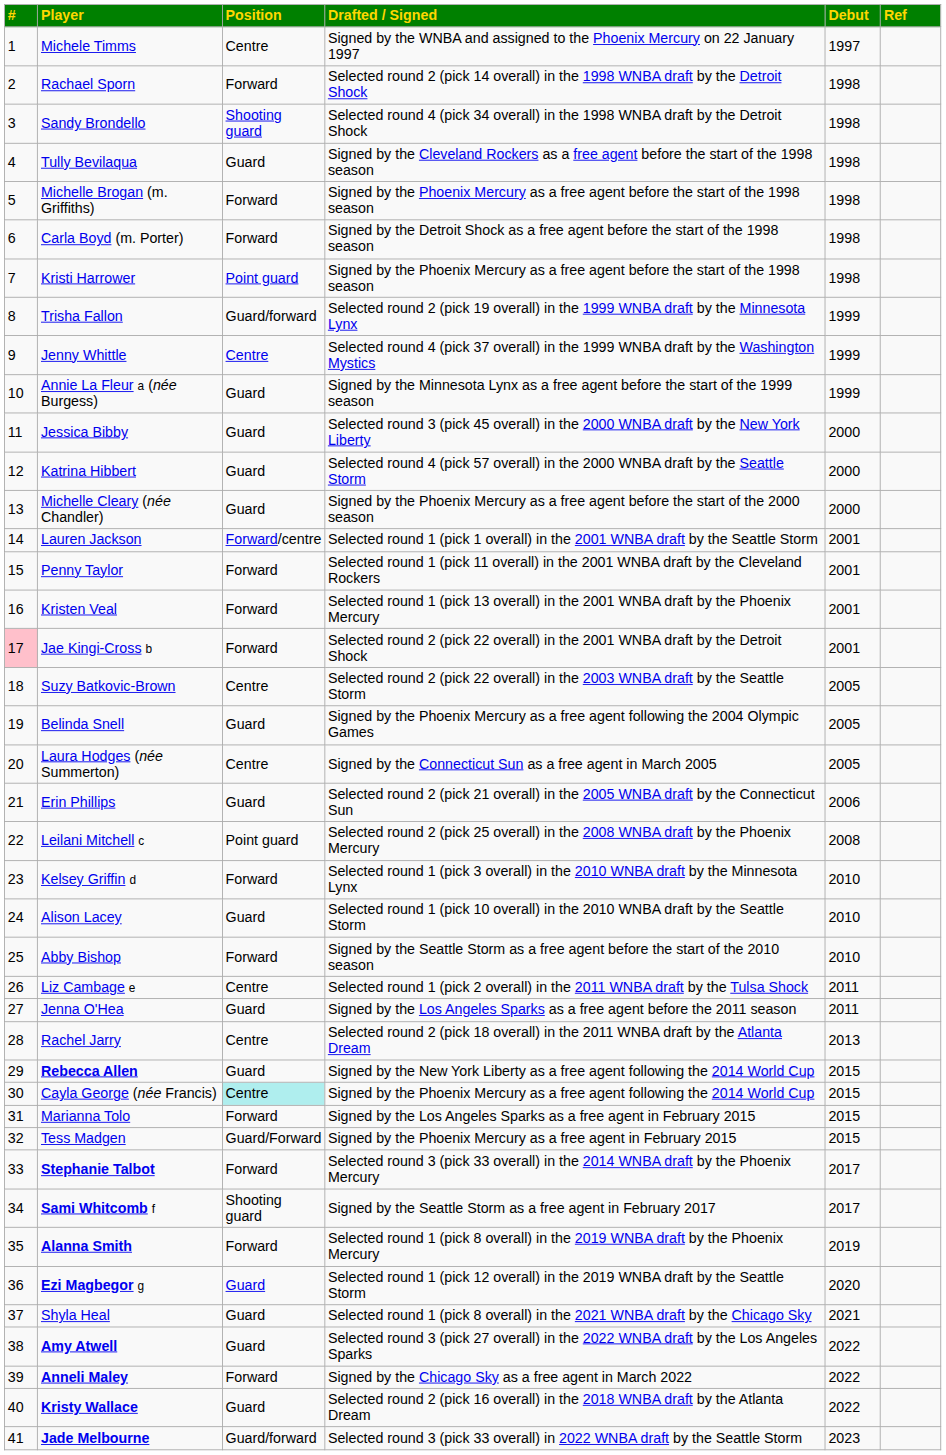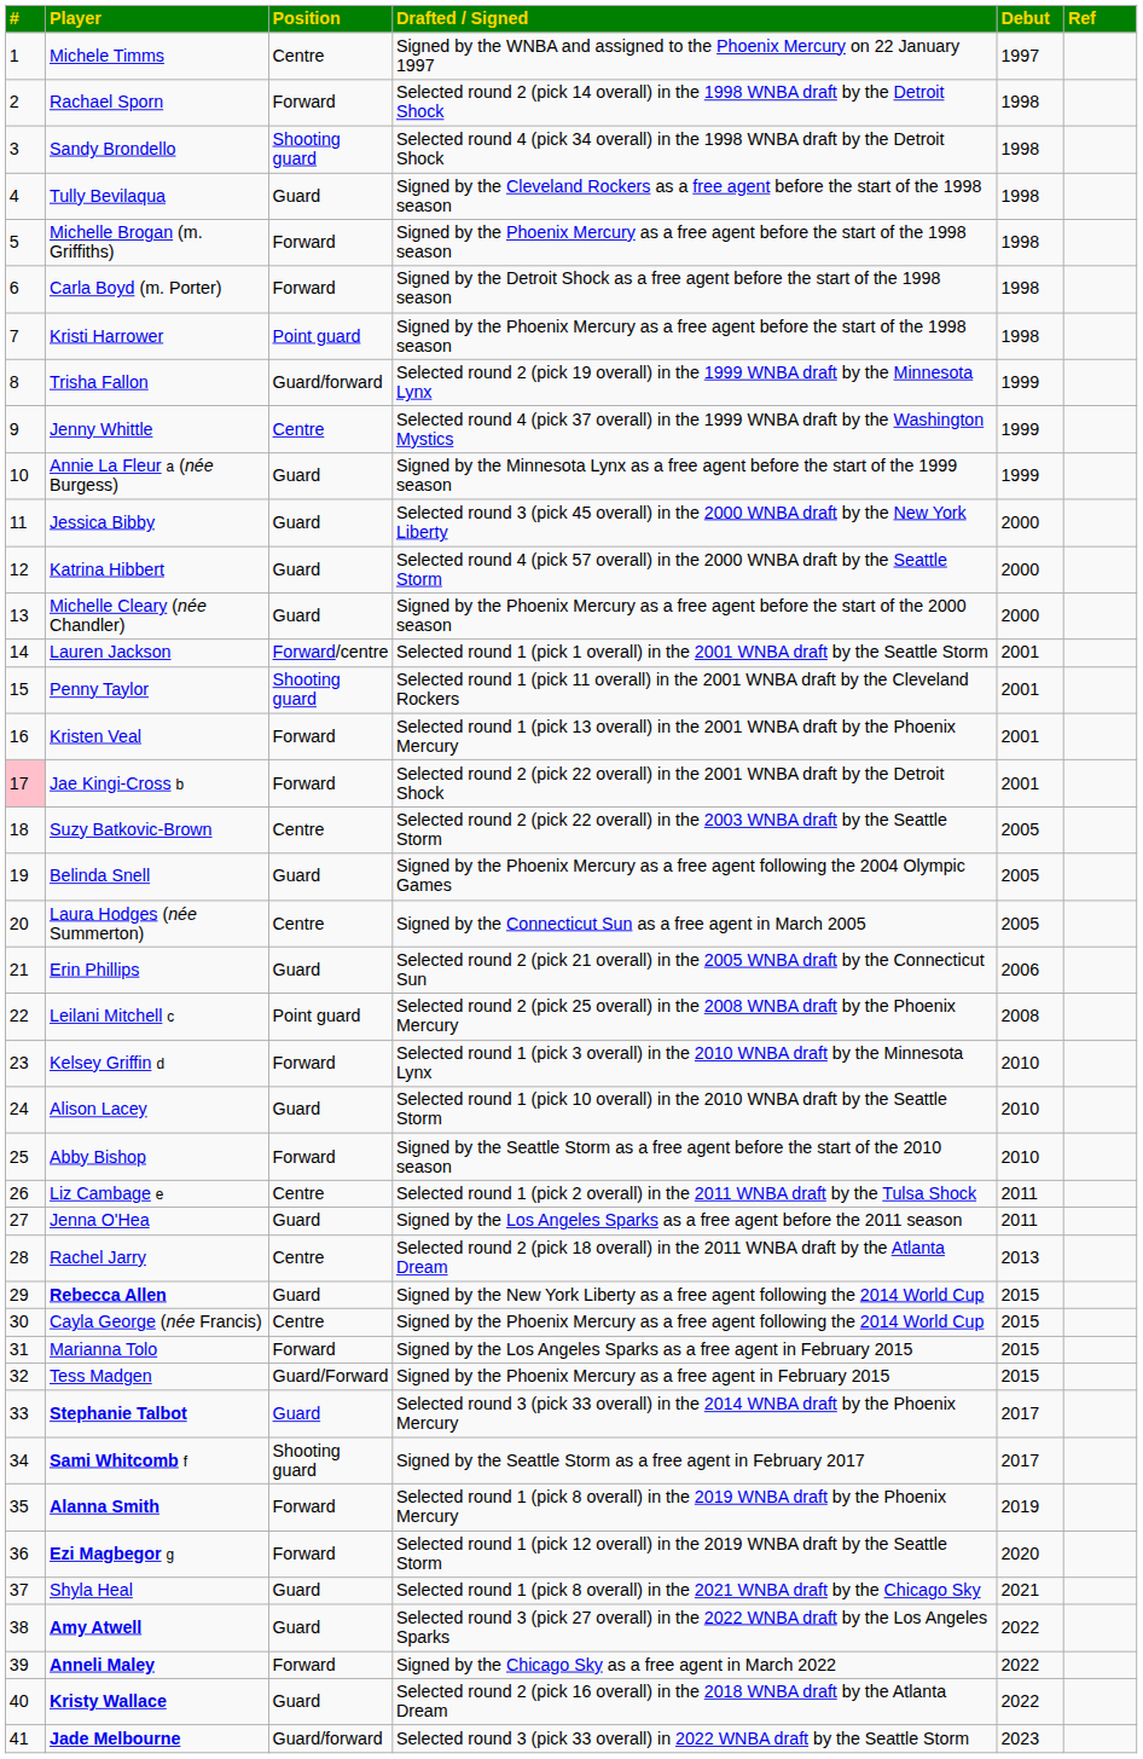 <table class="wikitable">
 <tr>
 <td bgcolor=green style="color:gold; width:30px"><strong>#</strong></td>
 <td bgcolor=green style="color:gold; width:200px"><strong>Player</strong></td>
 <td bgcolor=green style="color:gold; width:100px"><strong>Position</strong></td>
 <td bgcolor=green style="color:gold; width:555px"><strong>Drafted / Signed</strong></td>
 <td bgcolor=green style="color:gold; width:55px"><strong>Debut</strong></td>
 <td bgcolor=green style="color:gold; width:60px"><strong>Ref</strong></td>
 </tr>
 <tr>
 <td>1</td>
 <td><a href='#'>Michele Timms</a></td>
 <td>Centre</td>
 <td>Signed by the WNBA and assigned to the <a href='#'>Phoenix Mercury</a> on 22 January 1997</td>
 <td>1997</td>
 <td></td>
 </tr>
 <tr>
 <td>2</td>
 <td><a href='#'>Rachael Sporn</a></td>
 <td>Forward</td>
 <td>Selected round 2 (pick 14 overall) in the <a href='#'>1998 WNBA draft</a> by the <a href='#'>Detroit Shock</a></td>
 <td>1998</td>
 <td></td>
 </tr>
 <tr>
 <td>3</td>
 <td><a href='#'>Sandy Brondello</a></td>
 <td><a href='#'>Shooting guard</a></td>
 <td>Selected round 4 (pick 34 overall) in the 1998 WNBA draft by the Detroit Shock</td>
 <td>1998</td>
 <td></td>
 </tr>
 <tr>
 <td>4</td>
 <td><a href='#'>Tully Bevilaqua</a></td>
 <td>Guard</td>
 <td>Signed by the <a href='#'>Cleveland Rockers</a> as a <a href='#'>free agent</a> before the start of the 1998 season</td>
 <td>1998</td>
 <td></td>
 </tr>
 <tr>
 <td>5</td>
 <td><a href='#'>Michelle Brogan</a> (m. Griffiths)</td>
 <td>Forward</td>
 <td>Signed by the <a href='#'>Phoenix Mercury</a> as a free agent before the start of the 1998 season</td>
 <td>1998</td>
 <td></td>
 </tr>
 <tr>
 <td>6</td>
 <td><a href='#'>Carla Boyd</a> (m. Porter)</td>
 <td>Forward</td>
 <td>Signed by the Detroit Shock as a free agent before the start of the 1998 season</td>
 <td>1998</td>
 <td></td>
 </tr>
 <tr>
 <td>7</td>
 <td><a href='#'>Kristi Harrower</a></td>
 <td><a href='#'>Point guard</a></td>
 <td>Signed by the Phoenix Mercury as a free agent before the start of the 1998 season</td>
 <td>1998</td>
 <td></td>
 </tr>
 <tr>
 <td>8</td>
 <td><a href='#'>Trisha Fallon</a></td>
 <td>Guard/forward</td>
 <td>Selected round 2 (pick 19 overall) in the <a href='#'>1999 WNBA draft</a> by the <a href='#'>Minnesota Lynx</a></td>
 <td>1999</td>
 <td></td>
 </tr>
 <tr>
 <td>9</td>
 <td><a href='#'>Jenny Whittle</a></td>
 <td><a href='#'>Centre</a></td>
 <td>Selected round 4 (pick 37 overall) in the 1999 WNBA draft by the <a href='#'>Washington Mystics</a></td>
 <td>1999</td>
 <td></td>
 </tr>
 <tr>
 <td>10</td>
 <td><a href='#'>Annie La Fleur</a> <small>a</small> (<em>née</em> Burgess)</td>
 <td>Guard</td>
 <td>Signed by the Minnesota Lynx as a free agent before the start of the 1999 season</td>
 <td>1999</td>
 <td></td>
 </tr>
 <tr>
 <td>11</td>
 <td><a href='#'>Jessica Bibby</a></td>
 <td>Guard</td>
 <td>Selected round 3 (pick 45 overall) in the <a href='#'>2000 WNBA draft</a> by the <a href='#'>New York Liberty</a></td>
 <td>2000</td>
 <td></td>
 </tr>
 <tr>
 <td>12</td>
 <td><a href='#'>Katrina Hibbert</a></td>
 <td>Guard</td>
 <td>Selected round 4 (pick 57 overall) in the 2000 WNBA draft by the <a href='#'>Seattle Storm</a></td>
 <td>2000</td>
 <td></td>
 </tr>
 <tr>
 <td>13</td>
 <td><a href='#'>Michelle Cleary</a> (<em>née</em> Chandler)</td>
 <td>Guard</td>
 <td>Signed by the Phoenix Mercury as a free agent before the start of the 2000 season</td>
 <td>2000</td>
 <td></td>
 </tr>
 <tr>
 <td>14</td>
 <td><a href='#'>Lauren Jackson</a></td>
 <td><a href='#'>Forward</a>/centre</td>
 <td>Selected round 1 (pick 1 overall) in the <a href='#'>2001 WNBA draft</a> by the Seattle Storm</td>
 <td>2001</td>
 <td></td>
 </tr>
 <tr>
 <td>15</td>
 <td><a href='#'>Penny Taylor</a></td>
-<td>Forward</td>
+<td><a href='#'>Shooting guard</a></td>
 <td>Selected round 1 (pick 11 overall) in the 2001 WNBA draft by the Cleveland Rockers</td>
 <td>2001</td>
 <td></td>
 </tr>
 <tr>
 <td>16</td>
 <td><a href='#'>Kristen Veal</a></td>
 <td>Forward</td>
 <td>Selected round 1 (pick 13 overall) in the 2001 WNBA draft by the Phoenix Mercury</td>
 <td>2001</td>
 <td></td>
 </tr>
 <tr>
 <td style="background: pink;">17</td>
 <td><a href='#'>Jae Kingi-Cross</a> <small>b</small></td>
 <td>Forward</td>
 <td>Selected round 2 (pick 22 overall) in the 2001 WNBA draft by the Detroit Shock</td>
 <td>2001</td>
 <td></td>
 </tr>
 <tr>
 <td>18</td>
 <td><a href='#'>Suzy Batkovic-Brown</a></td>
 <td>Centre</td>
 <td>Selected round 2 (pick 22 overall) in the <a href='#'>2003 WNBA draft</a> by the Seattle Storm</td>
 <td>2005</td>
 <td></td>
 </tr>
 <tr>
 <td>19</td>
 <td><a href='#'>Belinda Snell</a></td>
 <td>Guard</td>
 <td>Signed by the Phoenix Mercury as a free agent following the 2004 Olympic Games</td>
 <td>2005</td>
 <td></td>
 </tr>
 <tr>
 <td>20</td>
 <td><a href='#'>Laura Hodges</a> (<em>née</em> Summerton)</td>
 <td>Centre</td>
 <td>Signed by the <a href='#'>Connecticut Sun</a> as a free agent in March 2005</td>
 <td>2005</td>
 <td></td>
 </tr>
 <tr>
 <td>21</td>
 <td><a href='#'>Erin Phillips</a></td>
 <td>Guard</td>
 <td>Selected round 2 (pick 21 overall) in the <a href='#'>2005 WNBA draft</a> by the Connecticut Sun</td>
 <td>2006</td>
 <td></td>
 </tr>
 <tr>
 <td>22</td>
 <td><a href='#'>Leilani Mitchell</a> <small>c</small></td>
 <td>Point guard</td>
 <td>Selected round 2 (pick 25 overall) in the <a href='#'>2008 WNBA draft</a> by the Phoenix Mercury</td>
 <td>2008</td>
 <td></td>
 </tr>
 <tr>
 <td>23</td>
 <td><a href='#'>Kelsey Griffin</a> <small>d</small></td>
 <td>Forward</td>
 <td>Selected round 1 (pick 3 overall) in the <a href='#'>2010 WNBA draft</a> by the Minnesota Lynx</td>
 <td>2010</td>
 <td></td>
 </tr>
 <tr>
 <td>24</td>
 <td><a href='#'>Alison Lacey</a></td>
 <td>Guard</td>
 <td>Selected round 1 (pick 10 overall) in the 2010 WNBA draft by the Seattle Storm</td>
 <td>2010</td>
 <td></td>
 </tr>
 <tr>
 <td>25</td>
 <td><a href='#'>Abby Bishop</a></td>
 <td>Forward</td>
 <td>Signed by the Seattle Storm as a free agent before the start of the 2010 season</td>
 <td>2010</td>
 <td></td>
 </tr>
 <tr>
 <td>26</td>
 <td><a href='#'>Liz Cambage</a> <small>e</small></td>
 <td>Centre</td>
 <td>Selected round 1 (pick 2 overall) in the <a href='#'>2011 WNBA draft</a> by the <a href='#'>Tulsa Shock</a></td>
 <td>2011</td>
 <td></td>
 </tr>
 <tr>
 <td>27</td>
 <td><a href='#'>Jenna O'Hea</a></td>
 <td>Guard</td>
 <td>Signed by the <a href='#'>Los Angeles Sparks</a> as a free agent before the 2011 season</td>
 <td>2011</td>
 <td></td>
 </tr>
 <tr>
 <td>28</td>
 <td><a href='#'>Rachel Jarry</a></td>
 <td>Centre</td>
 <td>Selected round 2 (pick 18 overall) in the 2011 WNBA draft by the <a href='#'>Atlanta Dream</a></td>
 <td>2013</td>
 <td></td>
 </tr>
 <tr>
 <td>29</td>
 <td><strong> <a href='#'>Rebecca Allen</a></strong></td>
 <td>Guard</td>
 <td>Signed by the New York Liberty as a free agent following the <a href='#'>2014 World Cup</a></td>
 <td>2015</td>
 <td></td>
 </tr>
 <tr>
 <td>30</td>
 <td><a href='#'>Cayla George</a> (<em>née</em> Francis)</td>
-<td style="background: paleturquoise;">Centre</td>
+<td>Centre</td>
 <td>Signed by the Phoenix Mercury as a free agent following the <a href='#'>2014 World Cup</a></td>
 <td>2015</td>
 <td></td>
 </tr>
 <tr>
 <td>31</td>
 <td><a href='#'>Marianna Tolo</a></td>
 <td>Forward</td>
 <td>Signed by the Los Angeles Sparks as a free agent in February 2015</td>
 <td>2015</td>
 <td></td>
 </tr>
 <tr>
 <td>32</td>
 <td><a href='#'>Tess Madgen</a></td>
 <td>Guard/Forward</td>
 <td>Signed by the Phoenix Mercury as a free agent in February 2015</td>
 <td>2015</td>
 <td></td>
 </tr>
 <tr>
 <td>33</td>
 <td><strong> <a href='#'>Stephanie Talbot</a></strong></td>
-<td>Forward</td>
+<td><a href='#'>Guard</a></td>
 <td>Selected round 3 (pick 33 overall) in the <a href='#'>2014 WNBA draft</a> by the Phoenix Mercury</td>
 <td>2017</td>
 <td></td>
 </tr>
 <tr>
 <td>34</td>
 <td><strong><a href='#'>Sami Whitcomb</a></strong> <small>f</small></td>
 <td>Shooting guard</td>
 <td>Signed by the Seattle Storm as a free agent in February 2017</td>
 <td>2017</td>
 <td></td>
 </tr>
 <tr>
 <td>35</td>
 <td><strong><a href='#'>Alanna Smith</a></strong></td>
 <td>Forward</td>
 <td>Selected round 1 (pick 8 overall) in the <a href='#'>2019 WNBA draft</a> by the Phoenix Mercury</td>
 <td>2019</td>
 <td></td>
 </tr>
 <tr>
 <td>36</td>
 <td><strong><a href='#'>Ezi Magbegor</a></strong> <small>g</small></td>
-<td><a href='#'>Guard</a></td>
+<td>Forward</td>
 <td>Selected round 1 (pick 12 overall) in the 2019 WNBA draft by the Seattle Storm</td>
 <td>2020</td>
 <td></td>
 </tr>
 <tr>
 <td>37</td>
 <td><a href='#'>Shyla Heal</a></td>
 <td>Guard</td>
 <td>Selected round 1 (pick 8 overall) in the <a href='#'>2021 WNBA draft</a> by the <a href='#'>Chicago Sky</a></td>
 <td>2021</td>
 <td></td>
 </tr>
 <tr>
 <td>38</td>
 <td><strong><a href='#'>Amy Atwell</a></strong></td>
 <td>Guard</td>
 <td>Selected round 3 (pick 27 overall) in the <a href='#'>2022 WNBA draft</a> by the Los Angeles Sparks</td>
 <td>2022</td>
 <td></td>
 </tr>
 <tr>
 <td>39</td>
 <td><strong><a href='#'>Anneli Maley</a></strong></td>
 <td>Forward</td>
 <td>Signed by the <a href='#'>Chicago Sky</a> as a free agent in March 2022</td>
 <td>2022</td>
 <td></td>
 </tr>
 <tr>
 <td>40</td>
 <td><strong><a href='#'>Kristy Wallace</a></strong></td>
 <td>Guard</td>
 <td>Selected round 2 (pick 16 overall) in the <a href='#'>2018 WNBA draft</a> by the Atlanta Dream</td>
 <td>2022</td>
 <td></td>
 </tr>
 <tr>
 <td>41</td>
 <td><strong><a href='#'>Jade Melbourne</a></strong></td>
 <td>Guard/forward</td>
 <td>Selected round 3 (pick 33 overall) in <a href='#'>2022 WNBA draft</a> by the Seattle Storm</td>
 <td>2023</td>
 <td></td>
 </tr>
 </table>
